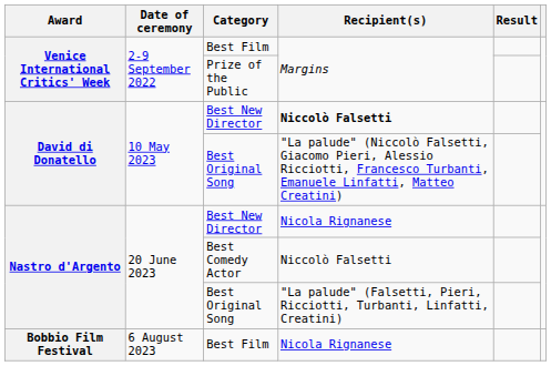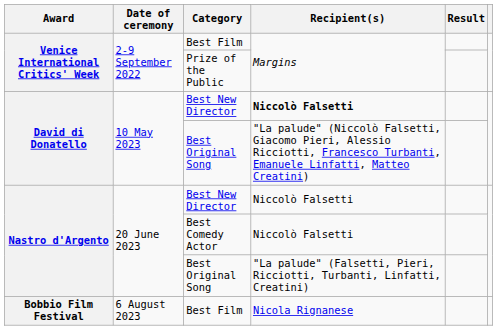 <table class="wikitable sortable plainrowheaders">
 <tr>
 <th scope="col">Award</th>
 <th scope="col">Date of ceremony</th>
 <th scope="col">Category</th>
 <th scope="col">Recipient(s)</th>
 <th scope="col">Result</th>
 <th scope="col" class="unsortable" style="width:1%;"></th>
 </tr>
 <tr>
 <th scope="row" rowspan="2"><a href='#'>Venice International Critics' Week</a></th>
 <td rowspan="2"><a href='#'>2-9 September 2022</a></td>
 <td>Best Film</td>
 <td rowspan="2"><em>Margins</em></td>
 <td></td>
 <td align="center" rowspan="2"></td>
 </tr>
 <tr>
 <td>Prize of the Public</td>
 <td></td>
 </tr>
 <tr>
 <th scope="row" rowspan="2"><a href='#'>David di Donatello</a></th>
 <td rowspan="2"><a href='#'>10 May 2023</a></td>
 <td><a href='#'>Best New Director</a></td>
 <td><strong>Niccolò Falsetti</strong></td>
 <td></td>
 <td align="center" rowspan=2></td>
 </tr>
 <tr>
 <td><a href='#'>Best Original Song</a></td>
 <td>"La palude" (Niccolò Falsetti, Giacomo Pieri, Alessio Ricciotti, <a href='#'>Francesco Turbanti</a>, <a href='#'>Emanuele Linfatti</a>, <a href='#'>Matteo Creatini</a>)</td>
 <td></td>
 </tr>
 <tr>
 <th scope="row" rowspan="3"><a href='#'>Nastro d'Argento</a></th>
 <td rowspan="3">20 June 2023</td>
 <td><a href='#'>Best New Director</a></td>
-<td><a href='#'>Nicola Rignanese</a></td>
+<td>Niccolò Falsetti</td>
 <td></td>
 <td align="center" rowspan=3></td>
 </tr>
 <tr>
 <td>Best Comedy Actor</td>
 <td>Niccolò Falsetti</td>
 <td></td>
 </tr>
 <tr>
 <td>Best Original Song</td>
 <td>"La palude" (Falsetti, Pieri, Ricciotti, Turbanti, Linfatti, Creatini)</td>
 <td></td>
 </tr>
 <tr>
 <th scope="row">Bobbio Film Festival</th>
 <td>6 August 2023</td>
 <td>Best Film</td>
 <td><a href='#'>Nicola Rignanese</a></td>
 <td></td>
 <td align="center"></td>
 </tr>
 </table>
